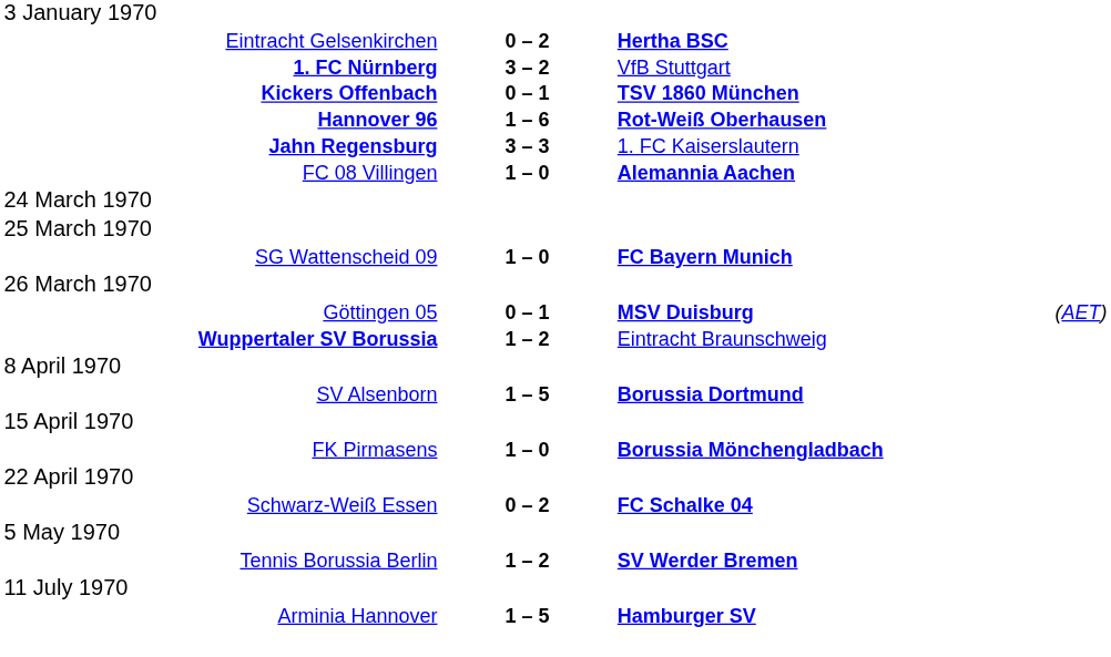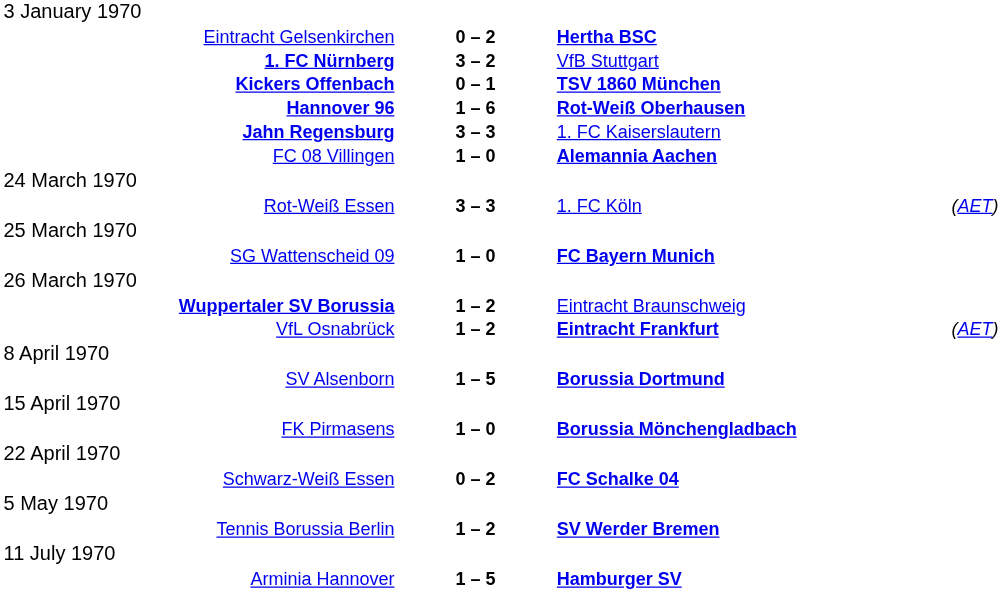 <table width=100% cellspacing=1>
 <tr>
 <th width=25%></th>
 <th width=10%></th>
 <th width=25%></th>
 <th></th>
 </tr>
 <tr>
 <td>3 January 1970</td>
 </tr>
 <tr style=font-size:90%>
 <td align=right><a href='#'>Eintracht Gelsenkirchen</a></td>
 <td align=center><strong>0 – 2</strong></td>
 <td><strong><a href='#'>Hertha BSC</a></strong></td>
 </tr>
 <tr style=font-size:90%>
 <td align=right><strong><a href='#'>1. FC Nürnberg</a></strong></td>
 <td align=center><strong>3 – 2</strong></td>
 <td><a href='#'>VfB Stuttgart</a></td>
 </tr>
 <tr style=font-size:90%>
 <td align=right><strong><a href='#'>Kickers Offenbach</a></strong></td>
 <td align=center><strong>0 – 1</strong></td>
 <td><strong><a href='#'>TSV 1860 München</a></strong></td>
 </tr>
 <tr style=font-size:90%>
 <td align=right><strong><a href='#'>Hannover 96</a></strong></td>
 <td align=center><strong>1 – 6</strong></td>
 <td><strong><a href='#'>Rot-Weiß Oberhausen</a></strong></td>
 </tr>
 <tr style=font-size:90%>
 <td align=right><strong><a href='#'>Jahn Regensburg</a></strong></td>
 <td align=center><strong>3 – 3</strong></td>
 <td><a href='#'>1. FC Kaiserslautern</a></td>
 </tr>
 <tr style=font-size:90%>
 <td align=right><a href='#'>FC 08 Villingen</a></td>
 <td align=center><strong>1 – 0</strong></td>
 <td><strong><a href='#'>Alemannia Aachen</a></strong></td>
 </tr>
 <tr>
 <td>24 March 1970</td>
 </tr>
+<tr style=font-size:90%>
+<td align=right><a href='#'>Rot-Weiß Essen</a></td>
+<td align=center><strong>3 – 3</strong></td>
+<td><a href='#'>1. FC Köln</a></td>
+<td><em>(<a href='#'>AET</a>)</em></td>
+</tr>
 <tr>
 <td>25 March 1970</td>
 </tr>
 <tr style=font-size:90%>
 <td align=right><a href='#'>SG Wattenscheid 09</a></td>
 <td align=center><strong>1 – 0</strong></td>
 <td><strong><a href='#'>FC Bayern Munich</a></strong></td>
 </tr>
 <tr>
 <td>26 March 1970</td>
 </tr>
 <tr style=font-size:90%>
-<td align=right><a href='#'>Göttingen 05</a></td>
-<td align=center><strong>0 – 1</strong></td>
-<td><strong><a href='#'>MSV Duisburg</a></strong></td>
-<td><em>(<a href='#'>AET</a>)</em></td>
-</tr>
-<tr style=font-size:90%>
 <td align=right><strong><a href='#'>Wuppertaler SV Borussia</a></strong></td>
 <td align=center><strong>1 – 2</strong></td>
 <td><a href='#'>Eintracht Braunschweig</a></td>
+</tr>
+<tr style=font-size:90%>
+<td align=right><a href='#'>VfL Osnabrück</a></td>
+<td align=center><strong>1 – 2</strong></td>
+<td><strong><a href='#'>Eintracht Frankfurt</a></strong></td>
+<td><em>(<a href='#'>AET</a>)</em></td>
 </tr>
 <tr>
 <td>8 April 1970</td>
 </tr>
 <tr style=font-size:90%>
 <td align=right><a href='#'>SV Alsenborn</a></td>
 <td align=center><strong>1 – 5</strong></td>
 <td><strong><a href='#'>Borussia Dortmund</a></strong></td>
 </tr>
 <tr>
 <td>15 April 1970</td>
 </tr>
 <tr style=font-size:90%>
 <td align=right><a href='#'>FK Pirmasens</a></td>
 <td align=center><strong>1 – 0</strong></td>
 <td><strong><a href='#'>Borussia Mönchengladbach</a></strong></td>
 </tr>
 <tr>
 <td>22 April 1970</td>
 </tr>
 <tr style=font-size:90%>
 <td align=right><a href='#'>Schwarz-Weiß Essen</a></td>
 <td align=center><strong>0 – 2</strong></td>
 <td><strong><a href='#'>FC Schalke 04</a></strong></td>
 </tr>
 <tr>
 <td>5 May 1970</td>
 </tr>
 <tr style=font-size:90%>
 <td align=right><a href='#'>Tennis Borussia Berlin</a></td>
 <td align=center><strong>1 – 2</strong></td>
 <td><strong><a href='#'>SV Werder Bremen</a></strong></td>
 </tr>
 <tr>
 <td>11 July 1970</td>
 </tr>
 <tr style=font-size:90%>
 <td align=right><a href='#'>Arminia Hannover</a></td>
 <td align=center><strong>1 – 5</strong></td>
 <td><strong><a href='#'>Hamburger SV</a></strong></td>
 </tr>
 </table>
